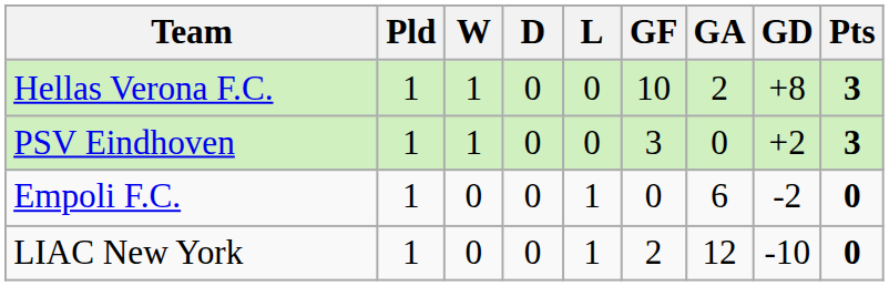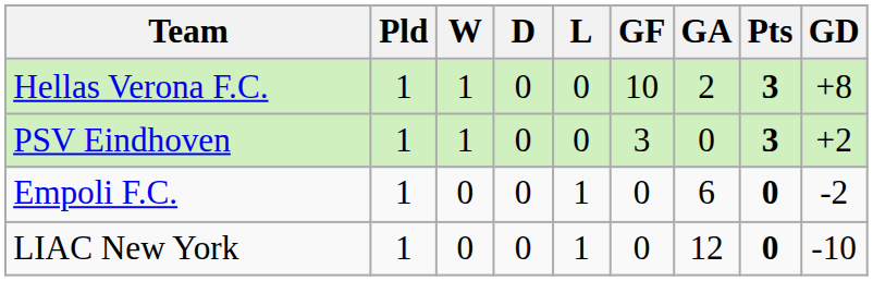 <table class=wikitable style="text-align:center">
 <tr>
 <th width=165>Team</th>
 <th width=20>Pld</th>
 <th width=20>W</th>
 <th width=20>D</th>
 <th width=20>L</th>
 <th width=20>GF</th>
 <th width=20>GA</th>
+<th width=20>Pts</th>
 <th width=20>GD</th>
-<th width=20>Pts</th>
 </tr>
 <tr bgcolor=#d0f0c0>
 <td style="text-align:left"> <a href='#'>Hellas Verona F.C.</a></td>
 <td>1</td>
 <td>1</td>
 <td>0</td>
 <td>0</td>
 <td>10</td>
 <td>2</td>
+<td><strong>3</strong></td>
 <td>+8</td>
-<td><strong>3</strong></td>
 </tr>
 <tr bgcolor=#d0f0c0>
 <td style="text-align:left"> <a href='#'>PSV Eindhoven</a></td>
 <td>1</td>
 <td>1</td>
 <td>0</td>
 <td>0</td>
 <td>3</td>
 <td>0</td>
+<td><strong>3</strong></td>
 <td>+2</td>
-<td><strong>3</strong></td>
 </tr>
 <tr>
 <td style="text-align:left"> <a href='#'>Empoli F.C.</a></td>
 <td>1</td>
 <td>0</td>
 <td>0</td>
 <td>1</td>
 <td>0</td>
 <td>6</td>
+<td><strong>0</strong></td>
 <td>-2</td>
-<td><strong>0</strong></td>
 </tr>
 <tr>
 <td style="text-align:left"> LIAC New York</td>
 <td>1</td>
 <td>0</td>
 <td>0</td>
 <td>1</td>
-<td>2</td>
+<td>0</td>
 <td>12</td>
+<td><strong>0</strong></td>
 <td>-10</td>
-<td><strong>0</strong></td>
 </tr>
 </table>
